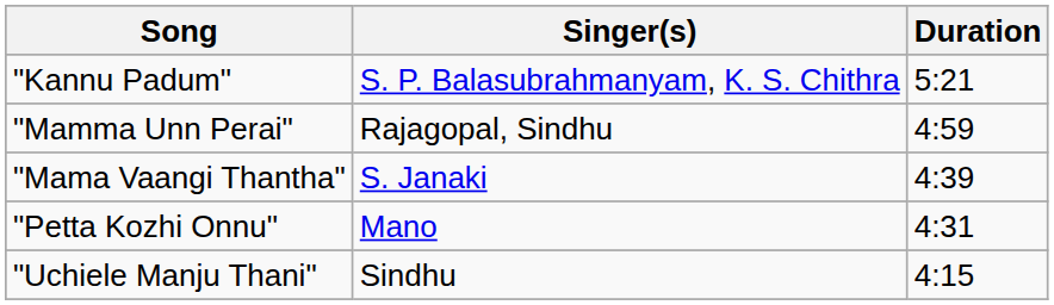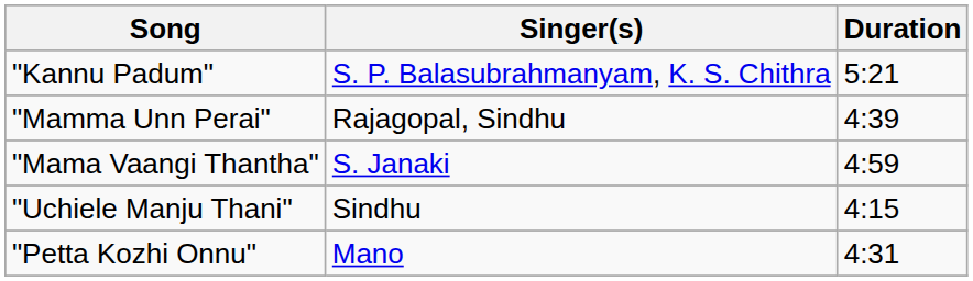 <table class="wikitable" style="font-size:95%;">
 <tr>
 <th>Song</th>
 <th>Singer(s)</th>
 <th>Duration</th>
 </tr>
 <tr>
 <td>"Kannu Padum"</td>
 <td><a href='#'>S. P. Balasubrahmanyam</a>, <a href='#'>K. S. Chithra</a></td>
 <td>5:21</td>
 </tr>
 <tr>
 <td>"Mamma Unn Perai"</td>
 <td>Rajagopal, Sindhu</td>
-<td>4:59</td>
+<td>4:39</td>
 </tr>
 <tr>
 <td>"Mama Vaangi Thantha"</td>
 <td><a href='#'>S. Janaki</a></td>
-<td>4:39</td>
+<td>4:59</td>
+</tr>
+<tr>
+<td>"Uchiele Manju Thani"</td>
+<td>Sindhu</td>
+<td>4:15</td>
 </tr>
 <tr>
 <td>"Petta Kozhi Onnu"</td>
 <td><a href='#'>Mano</a></td>
 <td>4:31</td>
 </tr>
-<tr>
-<td>"Uchiele Manju Thani"</td>
-<td>Sindhu</td>
-<td>4:15</td>
-</tr>
 </table>
